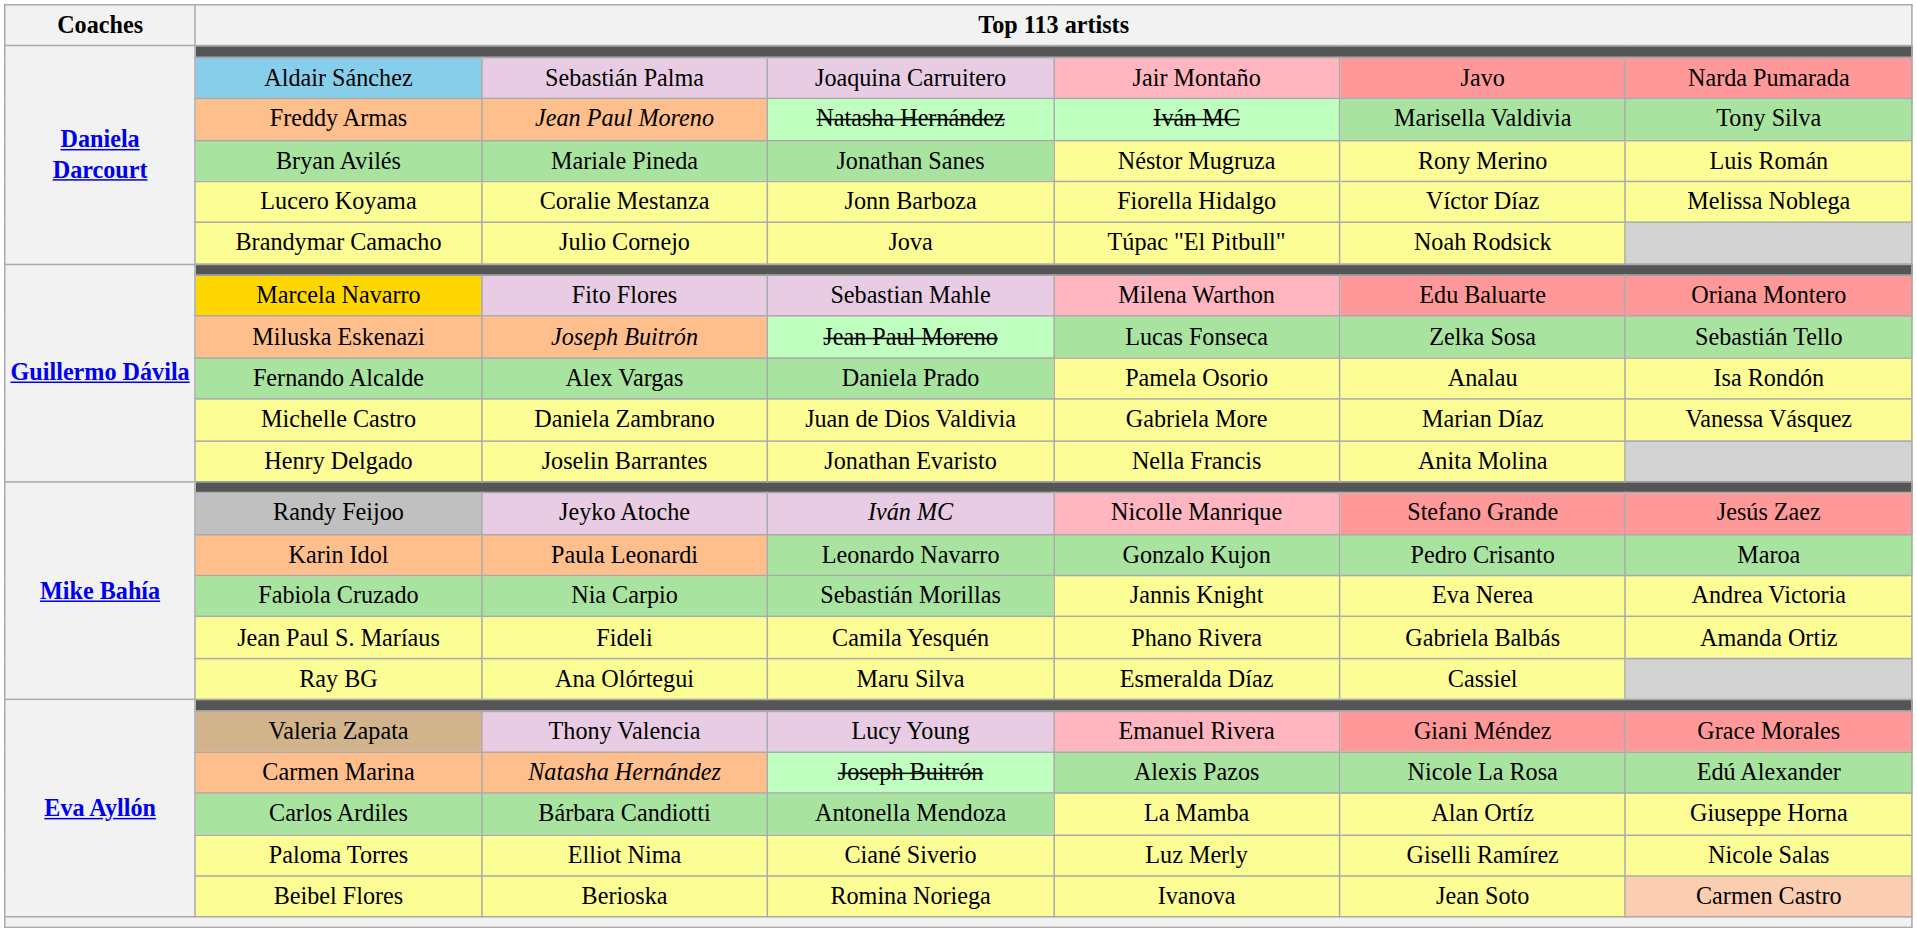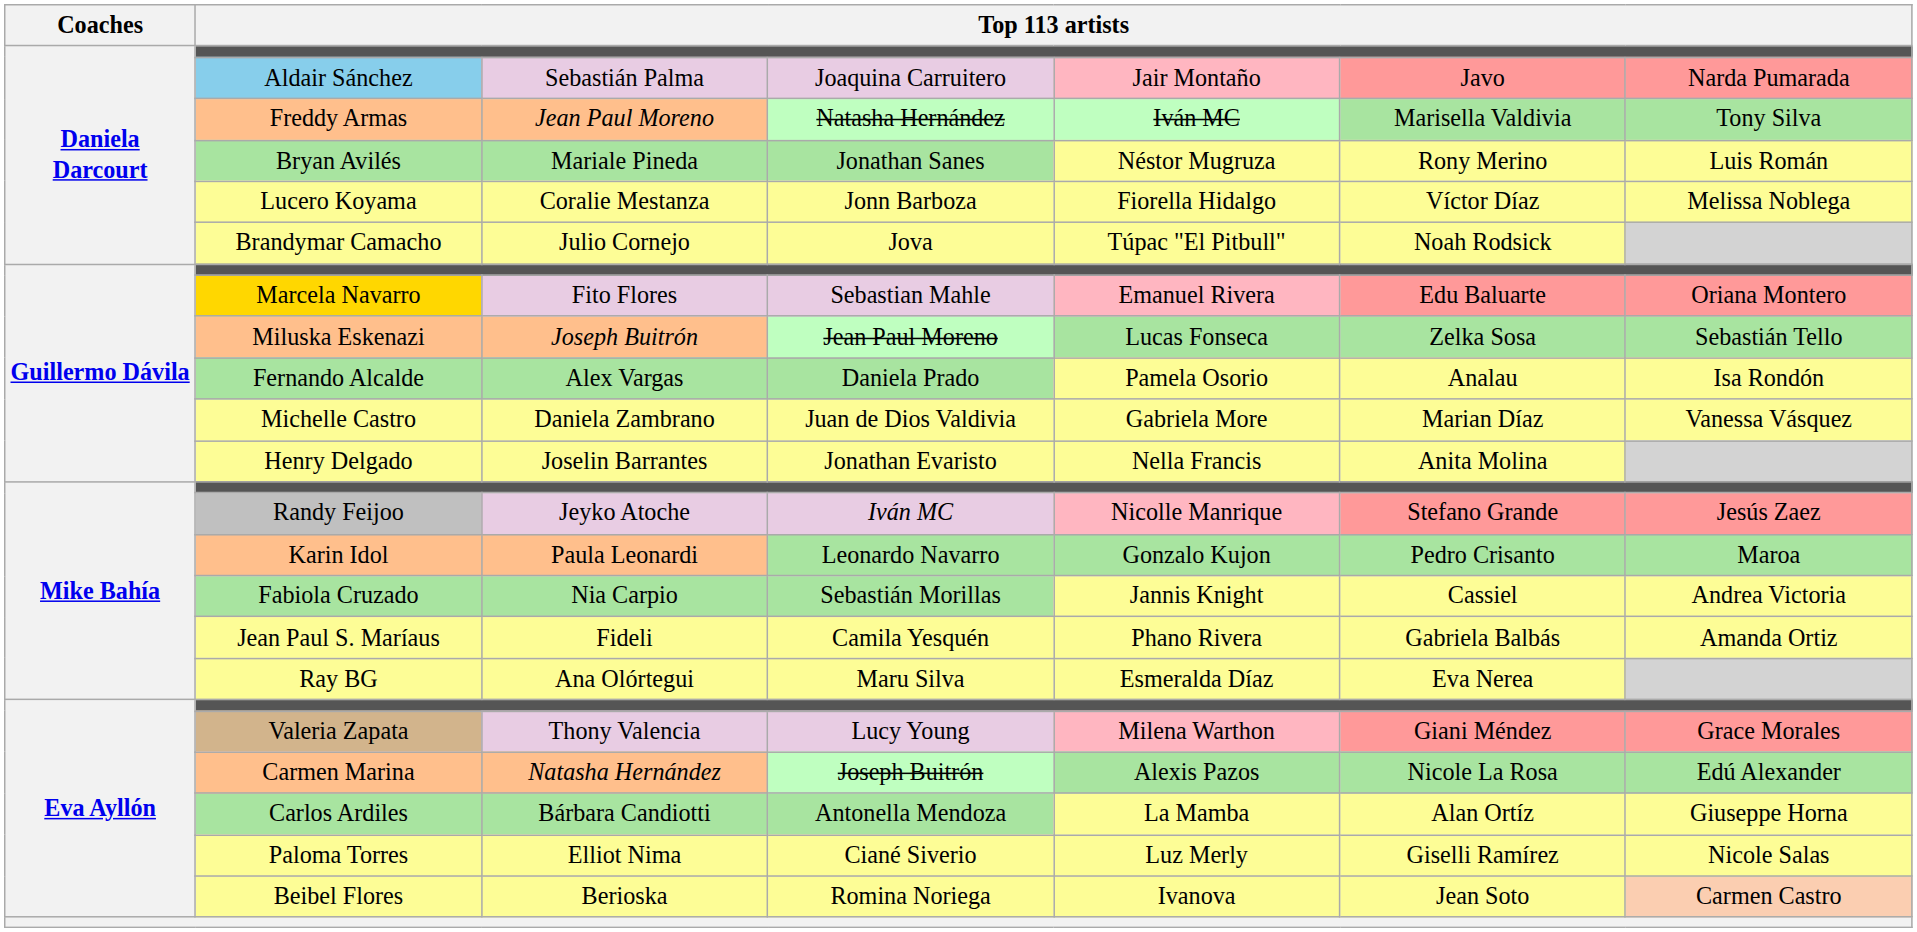 <table class="wikitable" style="text-align:center; line-height:20px; width:100%">
 <tr>
 <th width="10%" scope="col">Coaches</th>
 <th colspan="6" width="90%" scope="col">Top 113 artists</th>
 </tr>
 <tr>
 <th rowspan="6"><a href='#'>Daniela Darcourt</a></th>
 <td colspan="6" style="background:#555555"></td>
 </tr>
 <tr>
 <td style="background: skyblue">Aldair Sánchez</td>
 <td style="background:#E8CCE3">Sebastián Palma</td>
 <td style="background:#E8CCE3">Joaquina Carruitero</td>
 <td style="background:lightpink">Jair Montaño</td>
 <td style="background:#FF9999">Javo</td>
 <td style="background:#FF9999">Narda Pumarada</td>
 </tr>
 <tr>
 <td style="background:#FFBF8C">Freddy Armas</td>
 <td style="background:#FFBF8C"><em>Jean Paul Moreno</em></td>
 <td style="background:#BFFFC0"><s>Natasha Hernández</s></td>
 <td style="background:#BFFFC0"><s>Iván MC</s></td>
 <td style="background:#A8E4A0">Marisella Valdivia</td>
 <td style="background:#A8E4A0">Tony Silva</td>
 </tr>
 <tr>
 <td style="background:#A8E4A0">Bryan Avilés</td>
 <td style="background:#A8E4A0">Mariale Pineda</td>
 <td style="background:#A8E4A0">Jonathan Sanes</td>
 <td style="background:#FDFD96">Néstor Mugruza</td>
 <td style="background:#FDFD96">Rony Merino</td>
 <td style="background:#FDFD96">Luis Román</td>
 </tr>
 <tr>
 <td style="background:#FDFD96">Lucero Koyama</td>
 <td style="background:#FDFD96">Coralie Mestanza</td>
 <td style="background:#FDFD96">Jonn Barboza</td>
 <td style="background:#FDFD96">Fiorella Hidalgo</td>
 <td style="background:#FDFD96">Víctor Díaz</td>
 <td style="background:#FDFD96">Melissa Noblega</td>
 </tr>
 <tr>
 <td style="background:#FDFD96; width:15%">Brandymar Camacho</td>
 <td style="background:#FDFD96; width:15%">Julio Cornejo</td>
 <td style="background:#FDFD96; width:15%">Jova</td>
 <td style="background:#FDFD96; width:15%">Túpac "El Pitbull"</td>
 <td style="background:#FDFD96; width:15%">Noah Rodsick</td>
 <td style="background:lightgrey; width:15%"></td>
 </tr>
 <tr>
 <th rowspan="6"><a href='#'>Guillermo Dávila</a></th>
 <td colspan="6" style="background:#555555"></td>
 </tr>
 <tr>
 <td style="background:gold">Marcela Navarro</td>
 <td style="background:#E8CCE3">Fito Flores</td>
 <td style="background:#E8CCE3">Sebastian Mahle</td>
-<td style="background:lightpink">Milena Warthon</td>
+<td style="background:lightpink">Emanuel Rivera</td>
 <td style="background:#FF9999">Edu Baluarte</td>
 <td style="background:#FF9999">Oriana Montero</td>
 </tr>
 <tr>
 <td style="background:#FFBF8C">Miluska Eskenazi</td>
 <td style="background:#FFBF8C"><em>Joseph Buitrón</em></td>
 <td style="background:#BFFFC0"><s>Jean Paul Moreno</s></td>
 <td style="background:#A8E4A0">Lucas Fonseca</td>
 <td style="background:#A8E4A0">Zelka Sosa</td>
 <td style="background:#A8E4A0">Sebastián Tello</td>
 </tr>
 <tr>
 <td style="background:#A8E4A0">Fernando Alcalde</td>
 <td style="background:#A8E4A0">Alex Vargas</td>
 <td style="background:#A8E4A0">Daniela Prado</td>
 <td style="background:#FDFD96">Pamela Osorio</td>
 <td style="background:#FDFD96">Analau</td>
 <td style="background:#FDFD96">Isa Rondón</td>
 </tr>
 <tr>
 <td style="background:#FDFD96">Michelle Castro</td>
 <td style="background:#FDFD96">Daniela Zambrano</td>
 <td style="background:#FDFD96">Juan de Dios Valdivia</td>
 <td style="background:#FDFD96">Gabriela More</td>
 <td style="background:#FDFD96">Marian Díaz</td>
 <td style="background:#FDFD96">Vanessa Vásquez</td>
 </tr>
 <tr>
 <td style="background:#FDFD96">Henry Delgado</td>
 <td style="background:#FDFD96">Joselin Barrantes</td>
 <td style="background:#FDFD96">Jonathan Evaristo</td>
 <td style="background:#FDFD96">Nella Francis</td>
 <td style="background:#FDFD96">Anita Molina</td>
 <td style="background:lightgrey"></td>
 </tr>
 <tr>
 <th rowspan="6"><a href='#'>Mike Bahía</a></th>
 <td colspan="6" style="background:#555555"></td>
 </tr>
 <tr>
 <td style="background:silver">Randy Feijoo</td>
 <td style="background:#E8CCE3">Jeyko Atoche</td>
 <td style="background:#E8CCE3"><em>Iván MC</em></td>
 <td style="background:lightpink">Nicolle Manrique</td>
 <td style="background:#FF9999">Stefano Grande</td>
 <td style="background:#FF9999">Jesús Zaez</td>
 </tr>
 <tr>
 <td style="background:#FFBF8C">Karin Idol</td>
 <td style="background:#FFBF8C">Paula Leonardi</td>
 <td style="background:#A8E4A0">Leonardo Navarro</td>
 <td style="background:#A8E4A0">Gonzalo Kujon</td>
 <td style="background:#A8E4A0">Pedro Crisanto</td>
 <td style="background:#A8E4A0">Maroa</td>
 </tr>
 <tr>
 <td style="background:#A8E4A0">Fabiola Cruzado</td>
 <td style="background:#A8E4A0">Nia Carpio</td>
 <td style="background:#A8E4A0">Sebastián Morillas</td>
 <td style="background:#FDFD96">Jannis Knight</td>
-<td style="background:#FDFD96">Eva Nerea</td>
+<td style="background:#FDFD96">Cassiel</td>
 <td style="background:#FDFD96">Andrea Victoria</td>
 </tr>
 <tr>
 <td style="background:#FDFD96">Jean Paul S. Maríaus</td>
 <td style="background:#FDFD96">Fideli</td>
 <td style="background:#FDFD96">Camila Yesquén</td>
 <td style="background:#FDFD96">Phano Rivera</td>
 <td style="background:#FDFD96">Gabriela Balbás</td>
 <td style="background:#FDFD96">Amanda Ortiz</td>
 </tr>
 <tr>
 <td style="background:#FDFD96">Ray BG</td>
 <td style="background:#FDFD96">Ana Olórtegui</td>
 <td style="background:#FDFD96">Maru Silva</td>
 <td style="background:#FDFD96">Esmeralda Díaz</td>
-<td style="background:#FDFD96">Cassiel</td>
+<td style="background:#FDFD96">Eva Nerea</td>
 <td style="background:lightgrey"></td>
 </tr>
 <tr>
 <th rowspan="6"><a href='#'>Eva Ayllón</a></th>
 <td colspan="6" style="background:#555555"></td>
 </tr>
 <tr>
 <td style="background:tan">Valeria Zapata</td>
 <td style="background:#E8CCE3">Thony Valencia</td>
 <td style="background:#E8CCE3">Lucy Young</td>
-<td style="background:lightpink">Emanuel Rivera</td>
+<td style="background:lightpink">Milena Warthon</td>
 <td style="background:#FF9999">Giani Méndez</td>
 <td style="background:#FF9999">Grace Morales</td>
 </tr>
 <tr>
 <td style="background:#FFBF8C">Carmen Marina</td>
 <td style="background:#FFBF8C"><em>Natasha Hernández</em></td>
 <td style="background:#BFFFC0"><s>Joseph Buitrón</s></td>
 <td style="background:#A8E4A0">Alexis Pazos</td>
 <td style="background:#A8E4A0">Nicole La Rosa</td>
 <td style="background:#A8E4A0">Edú Alexander</td>
 </tr>
 <tr>
 <td style="background:#A8E4A0">Carlos Ardiles</td>
 <td style="background:#A8E4A0">Bárbara Candiotti</td>
 <td style="background:#A8E4A0">Antonella Mendoza</td>
 <td style="background:#FDFD96">La Mamba</td>
 <td style="background:#FDFD96">Alan Ortíz</td>
 <td style="background:#FDFD96">Giuseppe Horna</td>
 </tr>
 <tr>
 <td style="background:#FDFD96">Paloma Torres</td>
 <td style="background:#FDFD96">Elliot Nima</td>
 <td style="background:#FDFD96">Ciané Siverio</td>
 <td style="background:#FDFD96">Luz Merly</td>
 <td style="background:#FDFD96">Giselli Ramírez</td>
 <td style="background:#FDFD96">Nicole Salas</td>
 </tr>
 <tr>
 <td style="background:#FDFD96">Beibel Flores</td>
 <td style="background:#FDFD96">Berioska</td>
 <td style="background:#FDFD96">Romina Noriega</td>
 <td style="background:#FDFD96">Ivanova</td>
 <td style="background:#FDFD96">Jean Soto</td>
 <td style="background:#fbceb1">Carmen Castro</td>
 </tr>
 <tr>
 <th colspan="7" style="font-size:90%; line-height:16px"></th>
 </tr>
 </table>
